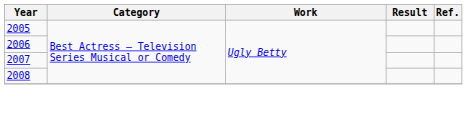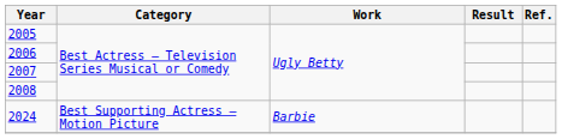 <table class=wikitable>
 <tr>
 <th scope="col" style="width:5em;">Year</th>
 <th scope="col" style="width:26em;">Category</th>
 <th scope="col" style="width:25em;">Work</th>
 <th scope="col" style="width:5em;">Result</th>
 <th>Ref.</th>
 </tr>
 <tr>
 <td><a href='#'>2005</a></td>
 <td rowspan="4"><a href='#'>Best Actress – Television Series Musical or Comedy</a></td>
 <td rowspan="4"><em><a href='#'>Ugly Betty</a></em></td>
 <td></td>
 <td></td>
 </tr>
 <tr>
 <td><a href='#'>2006</a></td>
 <td></td>
 <td></td>
 </tr>
 <tr>
 <td><a href='#'>2007</a></td>
 <td></td>
 <td></td>
 </tr>
 <tr>
 <td><a href='#'>2008</a></td>
 <td></td>
 <td></td>
 </tr>
 <tr>
+<td><a href='#'>2024</a></td>
+<td><a href='#'>Best Supporting Actress – Motion Picture</a></td>
+<td><em><a href='#'>Barbie</a></em></td>
+<td></td>
+<td></td>
+</tr>
+<tr>
 </tr>
 </table>
